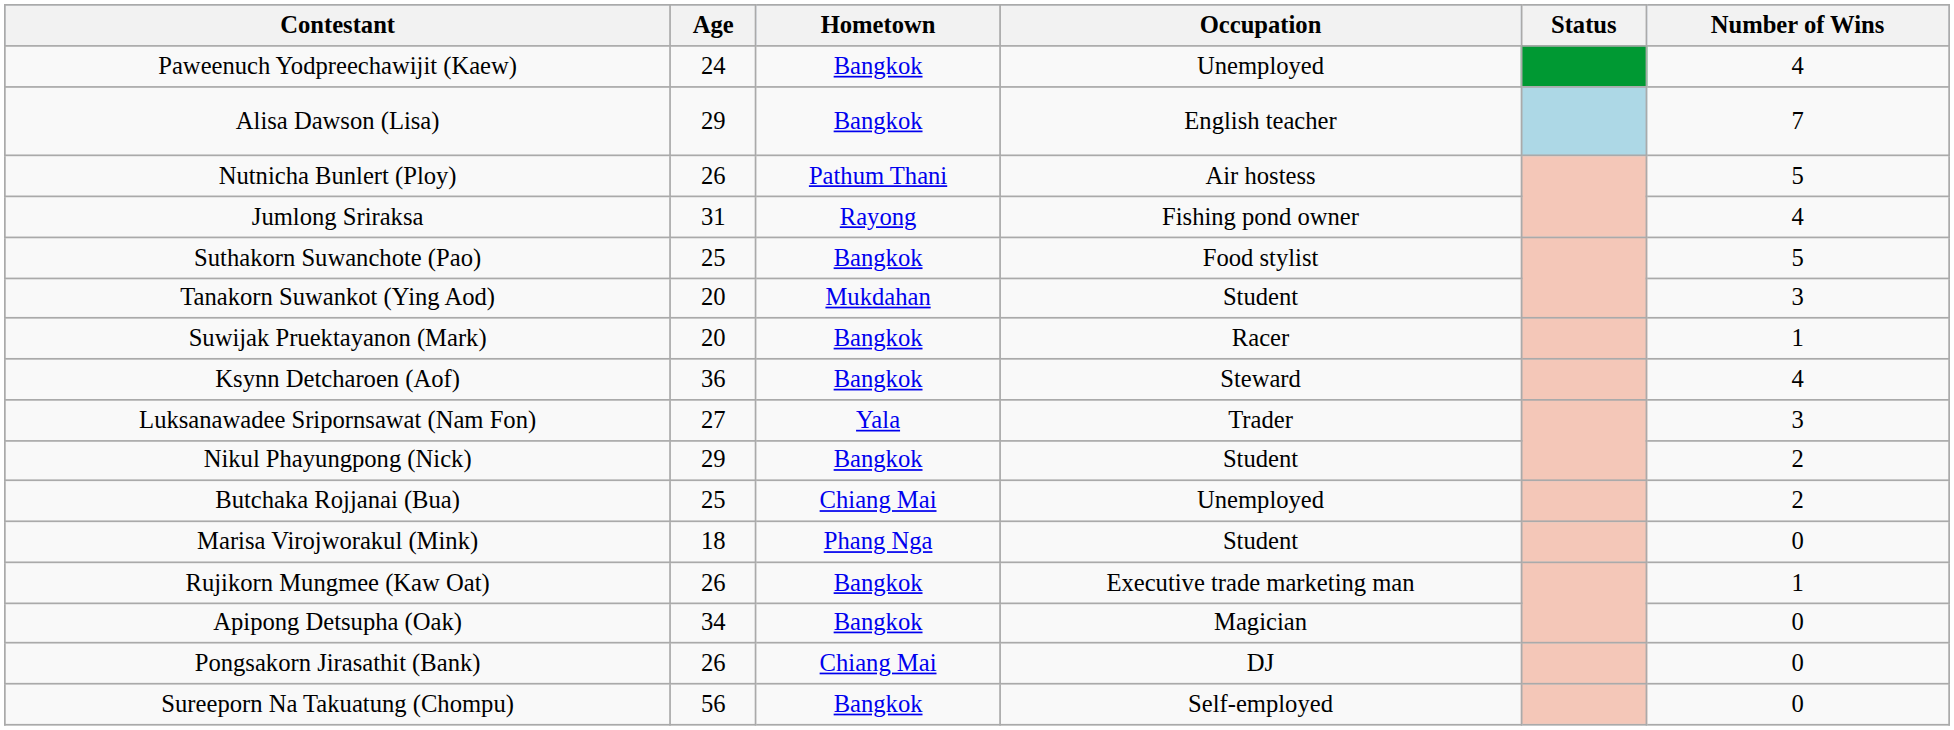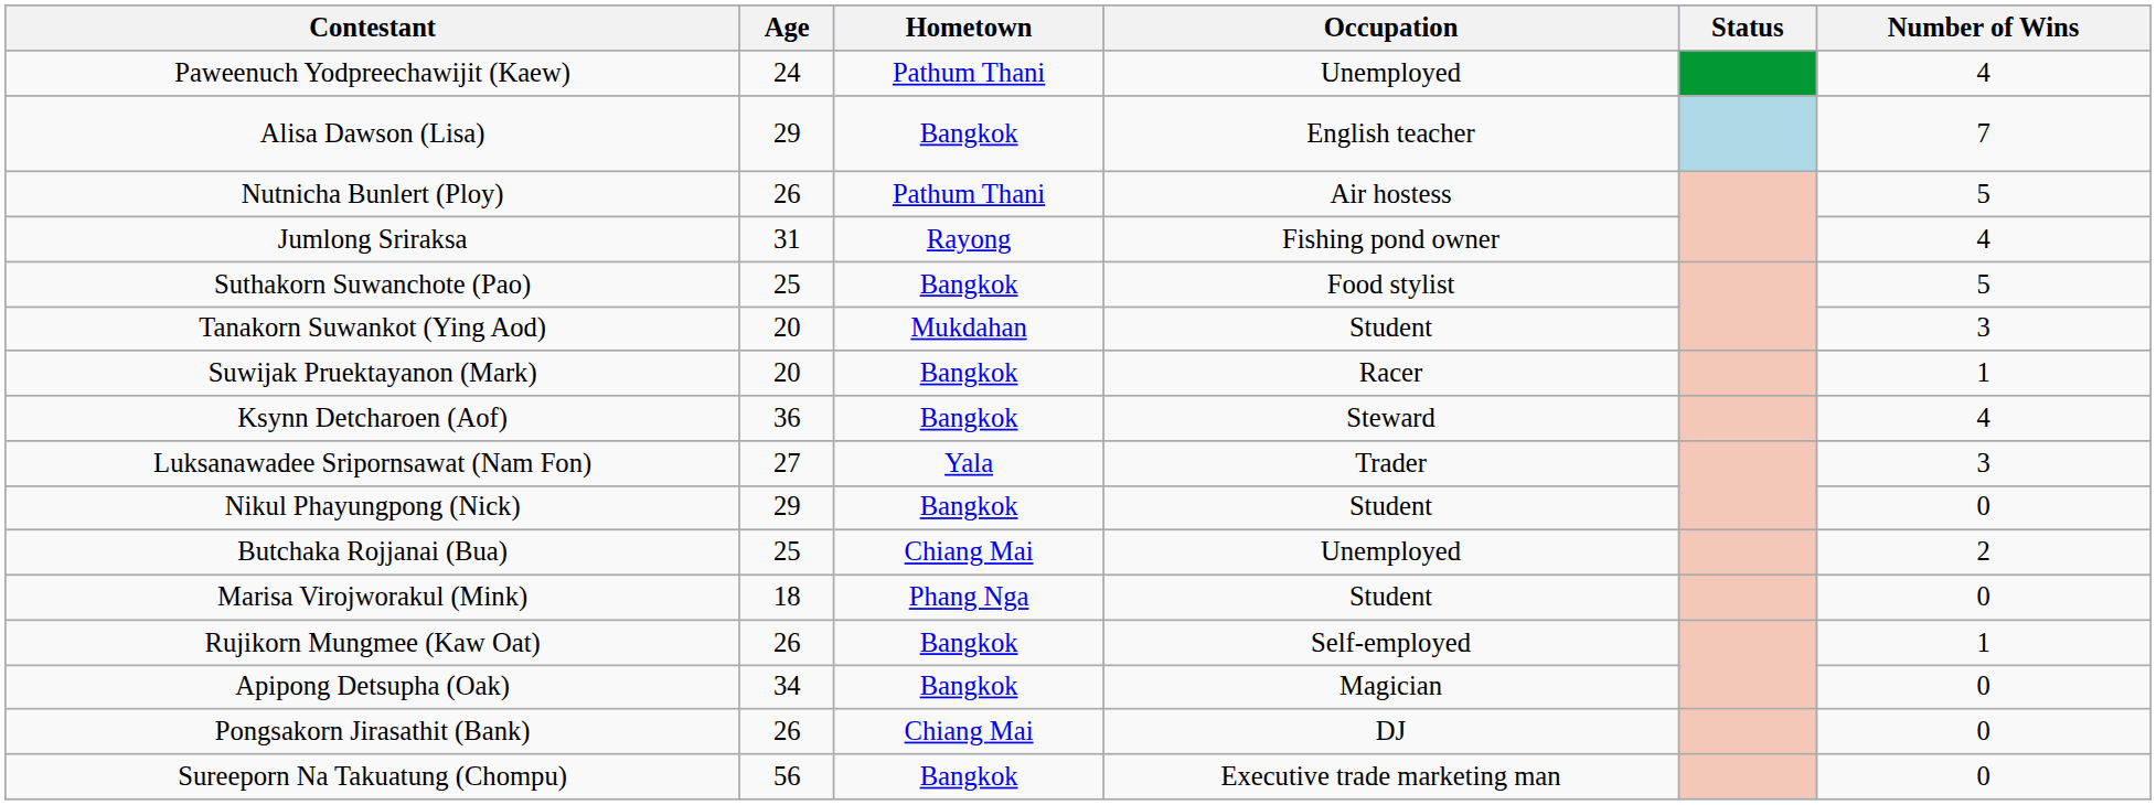 <table class="wikitable sortable" style="text-align:center; font-size:90%; width:90%;">
 <tr style="background:#C1D8FF;">
 <th>Contestant</th>
 <th>Age</th>
 <th>Hometown</th>
 <th>Occupation</th>
 <th>Status</th>
 <th>Number of Wins</th>
 </tr>
 <tr>
 <td>Paweenuch Yodpreechawijit (Kaew)</td>
 <td>24</td>
-<td><a href='#'>Bangkok</a></td>
+<td><a href='#'>Pathum Thani</a></td>
 <td>Unemployed</td>
 <td bgcolor=009933><span></span></td>
 <td>4</td>
 </tr>
 <tr>
 <td>Alisa Dawson (Lisa)</td>
 <td>29</td>
 <td><a href='#'>Bangkok</a></td>
 <td>English teacher</td>
 <td bgcolor=lightblue> <br>  <br> </td>
 <td>7</td>
 </tr>
 <tr>
 <td>Nutnicha Bunlert (Ploy)</td>
 <td>26</td>
 <td><a href='#'>Pathum Thani</a></td>
 <td>Air hostess</td>
 <td rowspan="2" bgcolor=F4C7B8></td>
 <td>5</td>
 </tr>
 <tr>
 <td>Jumlong Sriraksa</td>
 <td>31</td>
 <td><a href='#'>Rayong</a></td>
 <td>Fishing pond owner</td>
 <td>4</td>
 </tr>
 <tr>
 <td>Suthakorn Suwanchote (Pao)</td>
 <td>25</td>
 <td><a href='#'>Bangkok</a></td>
 <td>Food stylist</td>
 <td rowspan="2" bgcolor=F4C7B8></td>
 <td>5</td>
 </tr>
 <tr>
 <td>Tanakorn Suwankot (Ying Aod)</td>
 <td>20</td>
 <td><a href='#'>Mukdahan</a></td>
 <td>Student</td>
 <td>3</td>
 </tr>
 <tr>
 <td>Suwijak Pruektayanon (Mark)</td>
 <td>20</td>
 <td><a href='#'>Bangkok</a></td>
 <td>Racer</td>
 <td bgcolor=F4C7B8></td>
 <td>1</td>
 </tr>
 <tr>
 <td>Ksynn Detcharoen (Aof)</td>
 <td>36</td>
 <td><a href='#'>Bangkok</a></td>
 <td>Steward</td>
 <td bgcolor=F4C7B8></td>
 <td>4</td>
 </tr>
 <tr>
 <td>Luksanawadee Sripornsawat (Nam Fon)</td>
 <td>27</td>
 <td><a href='#'>Yala</a></td>
 <td>Trader</td>
 <td rowspan="2" bgcolor=F4C7B8></td>
 <td>3</td>
 </tr>
 <tr>
 <td>Nikul Phayungpong (Nick)</td>
 <td>29</td>
 <td><a href='#'>Bangkok</a></td>
 <td>Student</td>
-<td>2</td>
+<td>0</td>
 </tr>
 <tr>
 <td>Butchaka Rojjanai (Bua)</td>
 <td>25</td>
 <td><a href='#'>Chiang Mai</a></td>
 <td>Unemployed</td>
 <td bgcolor=F4C7B8></td>
 <td>2</td>
 </tr>
 <tr>
 <td>Marisa Virojworakul (Mink)</td>
 <td>18</td>
 <td><a href='#'>Phang Nga</a></td>
 <td>Student</td>
 <td bgcolor=F4C7B8></td>
 <td>0</td>
 </tr>
 <tr>
 <td>Rujikorn Mungmee (Kaw Oat)</td>
 <td>26</td>
 <td><a href='#'>Bangkok</a></td>
-<td>Executive trade marketing man</td>
+<td>Self-employed</td>
 <td rowspan="2" bgcolor=F4C7B8></td>
 <td>1</td>
 </tr>
 <tr>
 <td>Apipong Detsupha (Oak)</td>
 <td>34</td>
 <td><a href='#'>Bangkok</a></td>
 <td>Magician</td>
 <td>0</td>
 </tr>
 <tr>
 <td>Pongsakorn Jirasathit (Bank)</td>
 <td>26</td>
 <td><a href='#'>Chiang Mai</a></td>
 <td>DJ</td>
 <td bgcolor=F4C7B8></td>
 <td>0</td>
 </tr>
 <tr>
 <td>Sureeporn Na Takuatung (Chompu)</td>
 <td>56</td>
 <td><a href='#'>Bangkok</a></td>
-<td>Self-employed</td>
+<td>Executive trade marketing man</td>
 <td bgcolor=F4C7B8></td>
 <td>0</td>
 </tr>
 </table>
